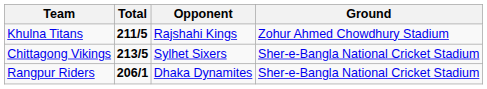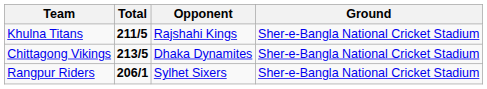 <table class="wikitable">
 <tr>
 <th>Team</th>
 <th>Total</th>
 <th>Opponent</th>
 <th>Ground</th>
 </tr>
 <tr>
 <td><a href='#'>Khulna Titans</a></td>
 <td><strong>211/5</strong></td>
 <td><a href='#'>Rajshahi Kings</a></td>
-<td><a href='#'>Zohur Ahmed Chowdhury Stadium</a></td>
+<td><a href='#'>Sher-e-Bangla National Cricket Stadium</a></td>
 </tr>
 <tr>
 <td><a href='#'>Chittagong Vikings</a></td>
 <td><strong>213/5</strong></td>
-<td><a href='#'>Sylhet Sixers</a></td>
+<td><a href='#'>Dhaka Dynamites</a></td>
 <td><a href='#'>Sher-e-Bangla National Cricket Stadium</a></td>
 </tr>
 <tr>
 <td><a href='#'>Rangpur Riders</a></td>
 <td><strong>206/1</strong></td>
-<td><a href='#'>Dhaka Dynamites</a></td>
+<td><a href='#'>Sylhet Sixers</a></td>
 <td><a href='#'>Sher-e-Bangla National Cricket Stadium</a></td>
 </tr>
 </table>
